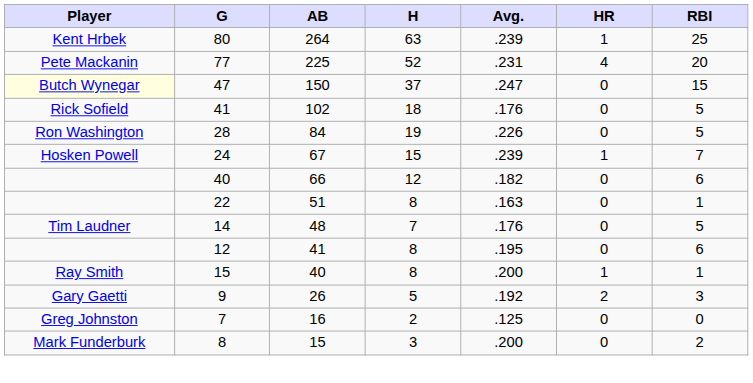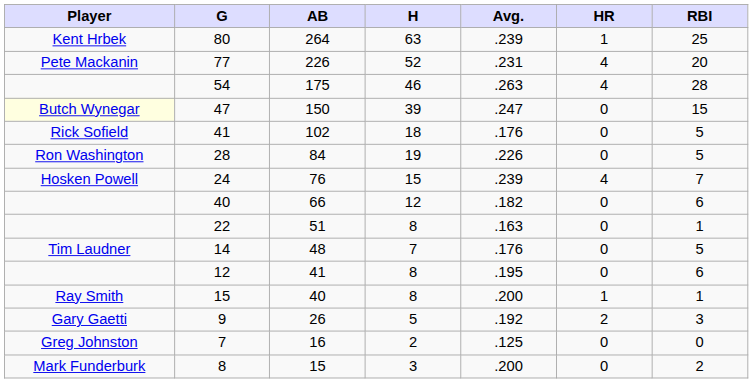 <table class="wikitable sortable">
 <tr>
 <th style="background:#ddf; width:16%;">Player</th>
 <th style="background:#ddf; width:9%;">G</th>
 <th style="background:#ddf; width:9%;">AB</th>
 <th style="background:#ddf; width:9%;">H</th>
 <th style="background:#ddf; width:9%;">Avg.</th>
 <th style="background:#ddf; width:9%;">HR</th>
 <th style="background:#ddf; width:9%;">RBI</th>
 </tr>
 <tr style="text-align:center;">
 <td><a href='#'>Kent Hrbek</a></td>
 <td>80</td>
 <td>264</td>
 <td>63</td>
 <td>.239</td>
 <td>1</td>
 <td>25</td>
 </tr>
 <tr align=center>
 <td><a href='#'>Pete Mackanin</a></td>
 <td>77</td>
-<td>225</td>
+<td>226</td>
 <td>52</td>
 <td>.231</td>
 <td>4</td>
 <td>20</td>
 </tr>
+<tr align=center>
+<td></td>
+<td>54</td>
+<td>175</td>
+<td>46</td>
+<td>.263</td>
+<td>4</td>
+<td>28</td>
+</tr>
 <tr style="text-align:center;">
 <td style="background: lightyellow;"><a href='#'>Butch Wynegar</a></td>
 <td>47</td>
 <td>150</td>
-<td>37</td>
+<td>39</td>
 <td>.247</td>
 <td>0</td>
 <td>15</td>
 </tr>
 <tr align=center>
 <td><a href='#'>Rick Sofield</a></td>
 <td>41</td>
 <td>102</td>
 <td>18</td>
 <td>.176</td>
 <td>0</td>
 <td>5</td>
 </tr>
 <tr align=center>
 <td><a href='#'>Ron Washington</a></td>
 <td>28</td>
 <td>84</td>
 <td>19</td>
 <td>.226</td>
 <td>0</td>
 <td>5</td>
 </tr>
 <tr align=center>
 <td><a href='#'>Hosken Powell</a></td>
 <td>24</td>
-<td>67</td>
+<td>76</td>
 <td>15</td>
 <td>.239</td>
-<td>1</td>
+<td>4</td>
 <td>7</td>
 </tr>
 <tr align=center>
 <td></td>
 <td>40</td>
 <td>66</td>
 <td>12</td>
 <td>.182</td>
 <td>0</td>
 <td>6</td>
 </tr>
 <tr style="text-align:center;">
 <td></td>
 <td>22</td>
 <td>51</td>
 <td>8</td>
 <td>.163</td>
 <td>0</td>
 <td>1</td>
 </tr>
 <tr style="text-align:center;">
 <td><a href='#'>Tim Laudner</a></td>
 <td>14</td>
 <td>48</td>
 <td>7</td>
 <td>.176</td>
 <td>0</td>
 <td>5</td>
 </tr>
 <tr align=center>
 <td></td>
 <td>12</td>
 <td>41</td>
 <td>8</td>
 <td>.195</td>
 <td>0</td>
 <td>6</td>
 </tr>
 <tr align=center>
 <td><a href='#'>Ray Smith</a></td>
 <td>15</td>
 <td>40</td>
 <td>8</td>
 <td>.200</td>
 <td>1</td>
 <td>1</td>
 </tr>
 <tr align=center>
 <td><a href='#'>Gary Gaetti</a></td>
 <td>9</td>
 <td>26</td>
 <td>5</td>
 <td>.192</td>
 <td>2</td>
 <td>3</td>
 </tr>
 <tr align=center>
 <td><a href='#'>Greg Johnston</a></td>
 <td>7</td>
 <td>16</td>
 <td>2</td>
 <td>.125</td>
 <td>0</td>
 <td>0</td>
 </tr>
 <tr align=center>
 <td><a href='#'>Mark Funderburk</a></td>
 <td>8</td>
 <td>15</td>
 <td>3</td>
 <td>.200</td>
 <td>0</td>
 <td>2</td>
 </tr>
 </table>
